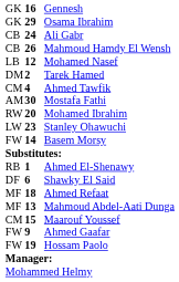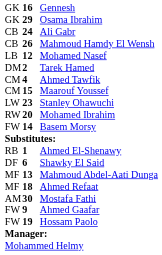 <table cellspacing="0" cellpadding="0" style="font-size:90%; margin:auto">
 <tr>
 <th width=25></th>
 <th width=25></th>
 </tr>
 <tr>
 <td>GK</td>
 <td><strong>16</strong></td>
 <td> <a href='#'>Gennesh</a></td>
 </tr>
 <tr>
 <td>GK</td>
 <td><strong>29</strong></td>
 <td> <a href='#'>Osama Ibrahim</a></td>
 </tr>
 <tr>
 <td>CB</td>
 <td><strong>24</strong></td>
 <td> <a href='#'>Ali Gabr</a></td>
 </tr>
 <tr>
 <td>CB</td>
 <td><strong>26</strong></td>
 <td> <a href='#'>Mahmoud Hamdy El Wensh</a></td>
 </tr>
 <tr>
 <td>LB</td>
 <td><strong>12</strong></td>
 <td> <a href='#'>Mohamed Nasef</a></td>
 </tr>
 <tr>
 <td>DM</td>
 <td><strong>2</strong></td>
 <td> <a href='#'>Tarek Hamed</a></td>
 </tr>
 <tr>
 <td>CM</td>
 <td><strong>4</strong></td>
 <td> <a href='#'>Ahmed Tawfik</a></td>
 </tr>
 <tr>
-<td>AM</td>
-<td><strong>30</strong></td>
-<td> <a href='#'>Mostafa Fathi</a></td>
+<td>CM</td>
+<td><strong>15</strong></td>
+<td> <a href='#'>Maarouf Youssef</a></td>
+<td></td>
+<td></td>
+</tr>
+<tr>
+<td>LW</td>
+<td><strong>23</strong></td>
+<td> <a href='#'>Stanley Ohawuchi</a></td>
 <td></td>
 <td></td>
 </tr>
 <tr>
 <td>RW</td>
 <td><strong>20</strong></td>
 <td> <a href='#'>Mohamed Ibrahim</a></td>
-<td></td>
-<td></td>
-</tr>
-<tr>
-<td>LW</td>
-<td><strong>23</strong></td>
-<td> <a href='#'>Stanley Ohawuchi</a></td>
 <td></td>
 <td></td>
 </tr>
 <tr>
 <td>FW</td>
 <td><strong>14</strong></td>
 <td> <a href='#'>Basem Morsy</a></td>
 <td></td>
 </tr>
 <tr>
 <td colspan="4"><strong>Substitutes:</strong></td>
 </tr>
 <tr>
 <td>RB</td>
 <td><strong>1</strong></td>
 <td> <a href='#'>Ahmed El-Shenawy</a></td>
 </tr>
 <tr>
 <td>DF</td>
 <td><strong>6</strong></td>
 <td> <a href='#'>Shawky El Said</a></td>
 </tr>
 <tr>
 <td>MF</td>
+<td><strong>13</strong></td>
+<td> <a href='#'>Mahmoud Abdel-Aati Dunga</a></td>
+<td></td>
+<td></td>
+</tr>
+<tr>
+<td>MF</td>
 <td><strong>18</strong></td>
 <td> <a href='#'>Ahmed Refaat</a></td>
 <td></td>
 <td></td>
 </tr>
 <tr>
-<td>MF</td>
-<td><strong>13</strong></td>
-<td> <a href='#'>Mahmoud Abdel-Aati Dunga</a></td>
-<td></td>
-<td></td>
-</tr>
-<tr>
-<td>CM</td>
-<td><strong>15</strong></td>
-<td> <a href='#'>Maarouf Youssef</a></td>
+<td>AM</td>
+<td><strong>30</strong></td>
+<td> <a href='#'>Mostafa Fathi</a></td>
 <td></td>
 <td></td>
 </tr>
 <tr>
 <td>FW</td>
 <td><strong>9</strong></td>
 <td> <a href='#'>Ahmed Gaafar</a></td>
 </tr>
 <tr>
 <td>FW</td>
 <td><strong>19</strong></td>
 <td> <a href='#'>Hossam Paolo</a></td>
 </tr>
 <tr>
 <td colspan="4"><strong>Manager:</strong></td>
 </tr>
 <tr>
 <td colspan="4"> <a href='#'>Mohammed Helmy</a></td>
 </tr>
 </table>
